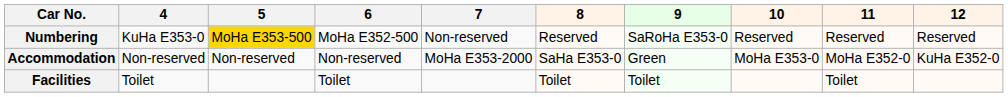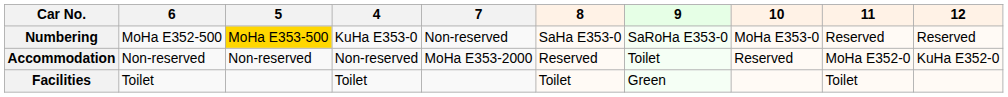 <table class="wikitable">
 <tr>
 <th>Car No.</th>
+<th>6</th>
+<th>5</th>
 <th>4</th>
-<th>5</th>
-<th>6</th>
 <th>7</th>
 <th style="background: #FFF2E6">8</th>
 <th style="background: #E6FFE6">9</th>
 <th style="background: #FFF2E6">10</th>
 <th style="background: #FFF2E6">11</th>
 <th style="background: #FFF2E6">12</th>
 </tr>
 <tr>
 <th>Numbering</th>
+<td>MoHa E352-500</td>
+<td style="background: gold;">MoHa E353-500</td>
 <td>KuHa E353-0</td>
-<td style="background: gold;">MoHa E353-500</td>
-<td>MoHa E352-500</td>
 <td>Non-reserved</td>
-<td style="background: #FFFAF5">Reserved</td>
+<td style="background: #FFFAF5">SaHa E353-0</td>
 <td style="background: #F5FFF5">SaRoHa E353-0</td>
-<td style="background: #FFFAF5">Reserved</td>
+<td style="background: #FFFAF5">MoHa E353-0</td>
 <td style="background: #FFFAF5">Reserved</td>
 <td style="background: #FFFAF5">Reserved</td>
 </tr>
 <tr>
 <th>Accommodation</th>
 <td>Non-reserved</td>
 <td>Non-reserved</td>
 <td>Non-reserved</td>
 <td>MoHa E353-2000</td>
-<td style="background: #FFFAF5">SaHa E353-0</td>
-<td style="background: #F5FFF5">Green</td>
-<td style="background: #FFFAF5">MoHa E353-0</td>
+<td style="background: #FFFAF5">Reserved</td>
+<td style="background: #F5FFF5">Toilet</td>
+<td style="background: #FFFAF5">Reserved</td>
 <td style="background: #FFFAF5">MoHa E352-0</td>
 <td style="background: #FFFAF5">KuHa E352-0</td>
 </tr>
 <tr>
 <th>Facilities</th>
 <td>Toilet</td>
 <td></td>
 <td>Toilet</td>
 <td></td>
 <td style="background: #FFFAF5">Toilet</td>
-<td style="background: #F5FFF5">Toilet</td>
+<td style="background: #F5FFF5">Green</td>
 <td style="background: #FFFAF5"></td>
 <td style="background: #FFFAF5">Toilet</td>
 <td style="background: #FFFAF5"></td>
 </tr>
 </table>
